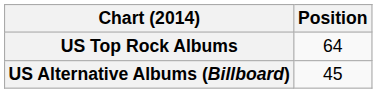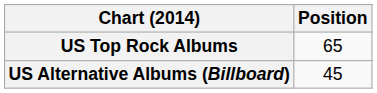 <table class="wikitable sortable plainrowheaders">
 <tr>
 <th scope="col">Chart (2014)</th>
 <th scope="col">Position</th>
 </tr>
 <tr>
 <th scope="row">US Top Rock Albums</th>
-<td style="text-align:center;">64</td>
+<td style="text-align:center;">65</td>
 </tr>
 <tr>
 <th scope="row">US Alternative Albums (<em>Billboard</em>)</th>
 <td style="text-align:center;">45</td>
 </tr>
 </table>
